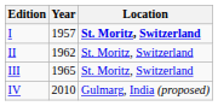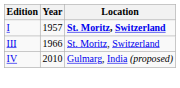 <table class=wikitable>
 <tr>
 <th>Edition</th>
 <th>Year</th>
 <th>Location</th>
 </tr>
 <tr>
 <td><a href='#'>I</a></td>
 <td>1957</td>
 <td><strong> <a href='#'>St. Moritz</a>, <a href='#'>Switzerland</a></strong></td>
 </tr>
 <tr>
-<td><a href='#'>II</a></td>
-<td>1962</td>
-<td> <a href='#'>St. Moritz</a>, <a href='#'>Switzerland</a></td>
-</tr>
-<tr>
 <td><a href='#'>III</a></td>
-<td>1965</td>
+<td>1966</td>
 <td> <a href='#'>St. Moritz</a>, <a href='#'>Switzerland</a></td>
 </tr>
 <tr>
 <td><a href='#'>IV</a></td>
 <td>2010</td>
 <td> <a href='#'>Gulmarg</a>, <a href='#'>India</a> <em>(proposed)</em></td>
 </tr>
 </table>
